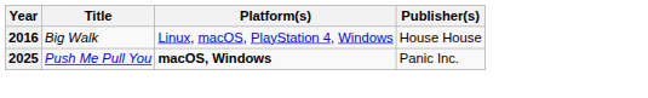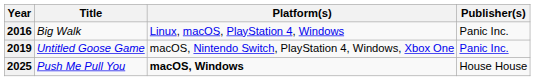 <table class="wikitable sortable plainrowheaders">
 <tr>
 <th scope="col">Year</th>
 <th scope="col">Title</th>
 <th scope="col">Platform(s)</th>
 <th scope="col">Publisher(s)</th>
 </tr>
 <tr>
 <th scope="row">2016</th>
 <td><em>Big Walk</em></td>
 <td><a href='#'>Linux</a>, <a href='#'>macOS</a>, <a href='#'>PlayStation 4</a>, <a href='#'>Windows</a></td>
-<td>House House</td>
+<td>Panic Inc.</td>
+</tr>
+<tr>
+<th scope="row">2019</th>
+<td><em><a href='#'>Untitled Goose Game</a></em></td>
+<td>macOS, <a href='#'>Nintendo Switch</a>, PlayStation 4, Windows, <a href='#'>Xbox One</a></td>
+<td><a href='#'>Panic Inc.</a></td>
 </tr>
 <tr>
 <th scope="row">2025</th>
 <td><em><a href='#'>Push Me Pull You</a></em></td>
 <td><strong>macOS, Windows</strong></td>
-<td>Panic Inc.</td>
+<td>House House</td>
 </tr>
 </table>
